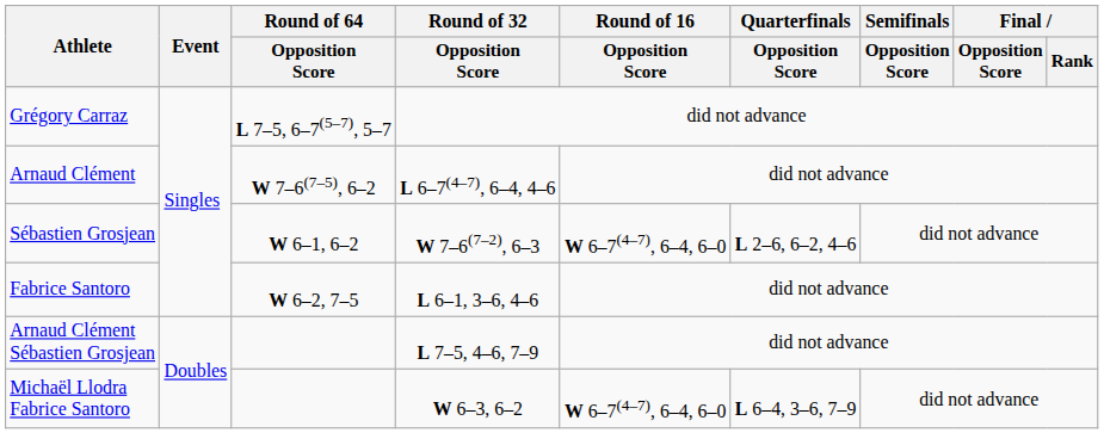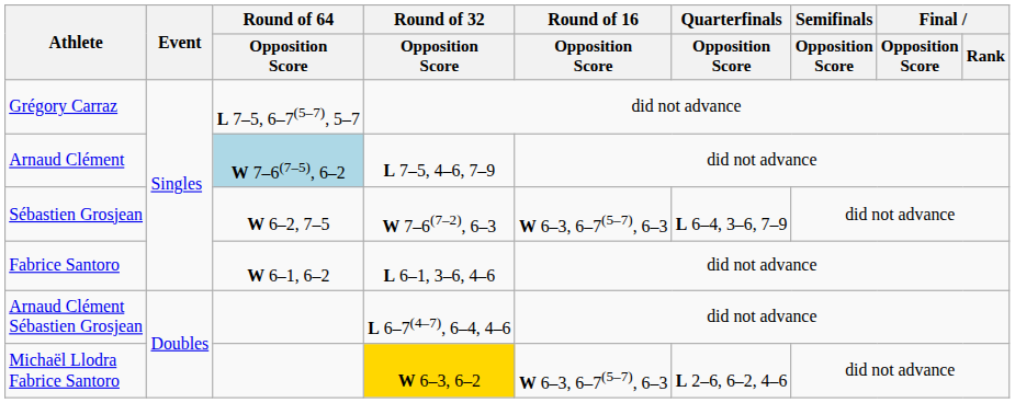 <table class=wikitable style="font-size:90%">
 <tr>
 <th rowspan="2">Athlete</th>
 <th rowspan="2">Event</th>
 <th>Round of 64</th>
 <th>Round of 32</th>
 <th>Round of 16</th>
 <th>Quarterfinals</th>
 <th>Semifinals</th>
 <th colspan=2>Final / </th>
 </tr>
 <tr style="font-size:95%">
 <th>Opposition<br>Score</th>
 <th>Opposition<br>Score</th>
 <th>Opposition<br>Score</th>
 <th>Opposition<br>Score</th>
 <th>Opposition<br>Score</th>
 <th>Opposition<br>Score</th>
 <th>Rank</th>
 </tr>
 <tr align=center>
 <td align=left><a href='#'>Grégory Carraz</a></td>
 <td align=left rowspan=4><a href='#'>Singles</a></td>
 <td><br><strong>L</strong> 7–5, 6–7<sup>(5–7)</sup>, 5–7</td>
 <td colspan=6>did not advance</td>
 </tr>
 <tr align=center>
 <td align=left><a href='#'>Arnaud Clément</a></td>
-<td><br><strong>W</strong> 7–6<sup>(7–5)</sup>, 6–2</td>
-<td><br><strong>L</strong> 6–7<sup>(4–7)</sup>, 6–4, 4–6</td>
+<td style="background: lightblue;"><br><strong>W</strong> 7–6<sup>(7–5)</sup>, 6–2</td>
+<td><br><strong>L</strong> 7–5, 4–6, 7–9</td>
 <td colspan=5>did not advance</td>
 </tr>
 <tr align=center>
 <td align=left><a href='#'>Sébastien Grosjean</a></td>
-<td><br><strong>W</strong> 6–1, 6–2</td>
+<td><br><strong>W</strong> 6–2, 7–5</td>
 <td><br><strong>W</strong> 7–6<sup>(7–2)</sup>, 6–3</td>
-<td><br><strong>W</strong> 6–7<sup>(4–7)</sup>, 6–4, 6–0</td>
-<td><br><strong>L</strong> 2–6, 6–2, 4–6</td>
+<td><br><strong>W</strong> 6–3, 6–7<sup>(5–7)</sup>, 6–3</td>
+<td><br><strong>L</strong> 6–4, 3–6, 7–9</td>
 <td colspan=3>did not advance</td>
 </tr>
 <tr align=center>
 <td align=left><a href='#'>Fabrice Santoro</a></td>
-<td><br><strong>W</strong> 6–2, 7–5</td>
+<td><br><strong>W</strong> 6–1, 6–2</td>
 <td><br><strong>L</strong> 6–1, 3–6, 4–6</td>
 <td colspan=5>did not advance</td>
 </tr>
 <tr align=center>
 <td align=left><a href='#'>Arnaud Clément</a><br><a href='#'>Sébastien Grosjean</a></td>
 <td align=left rowspan=2><a href='#'>Doubles</a></td>
 <td></td>
-<td><br><strong>L</strong> 7–5, 4–6, 7–9</td>
+<td><br><strong>L</strong> 6–7<sup>(4–7)</sup>, 6–4, 4–6</td>
 <td colspan=5>did not advance</td>
 </tr>
 <tr align=center>
 <td align=left><a href='#'>Michaël Llodra</a><br><a href='#'>Fabrice Santoro</a></td>
 <td></td>
-<td><br><strong>W</strong> 6–3, 6–2</td>
-<td><br><strong>W</strong> 6–7<sup>(4–7)</sup>, 6–4, 6–0</td>
-<td><br><strong>L</strong> 6–4, 3–6, 7–9</td>
+<td style="background: gold;"><br><strong>W</strong> 6–3, 6–2</td>
+<td><br><strong>W</strong> 6–3, 6–7<sup>(5–7)</sup>, 6–3</td>
+<td><br><strong>L</strong> 2–6, 6–2, 4–6</td>
 <td colspan=3>did not advance</td>
 </tr>
 </table>
